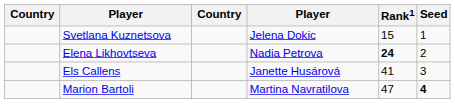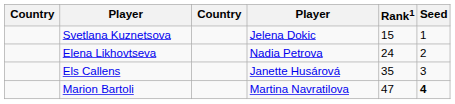 <table class="sortable wikitable">
 <tr>
 <th width="70">Country</th>
 <th width="175">Player</th>
 <th width="70">Country</th>
 <th width="175">Player</th>
 <th>Rank<sup>1</sup></th>
 <th>Seed</th>
 </tr>
 <tr>
 <td></td>
 <td><a href='#'>Svetlana Kuznetsova</a></td>
 <td></td>
 <td><a href='#'>Jelena Dokic</a></td>
 <td>15</td>
 <td>1</td>
 </tr>
 <tr>
 <td></td>
 <td><a href='#'>Elena Likhovtseva</a></td>
 <td></td>
 <td><a href='#'>Nadia Petrova</a></td>
-<td><strong>24</strong></td>
+<td>24</td>
 <td>2</td>
 </tr>
 <tr>
 <td></td>
 <td><a href='#'>Els Callens</a></td>
 <td></td>
 <td><a href='#'>Janette Husárová</a></td>
-<td>41</td>
+<td>35</td>
 <td>3</td>
 </tr>
 <tr>
 <td></td>
 <td><a href='#'>Marion Bartoli</a></td>
 <td></td>
 <td><a href='#'>Martina Navratilova</a></td>
 <td>47</td>
 <td><strong>4</strong></td>
 </tr>
 </table>
